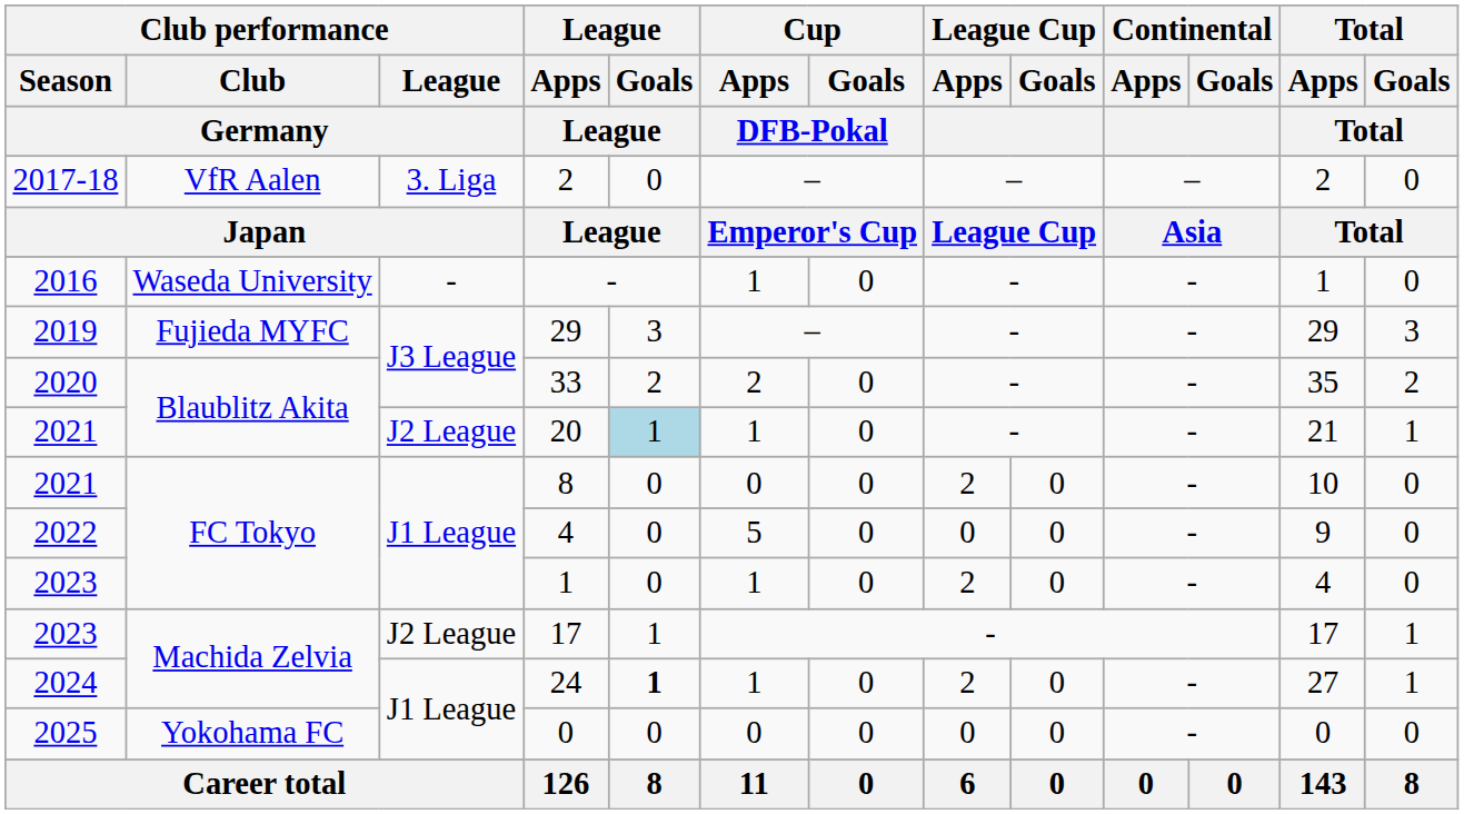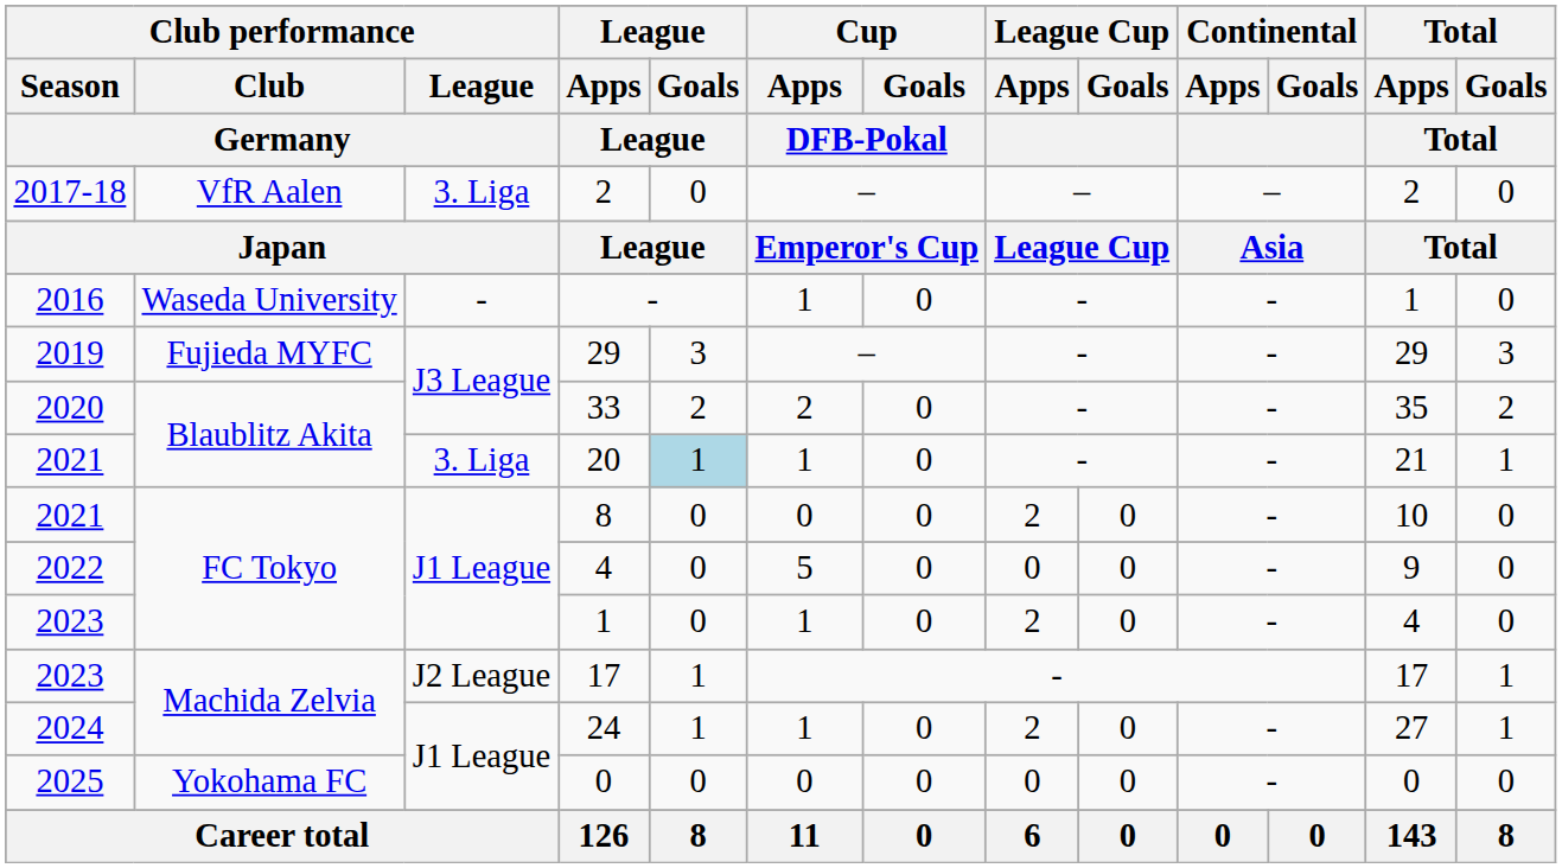 <table class="wikitable" style="text-align:center;">
 <tr>
 <th colspan=3>Club performance</th>
 <th colspan=2>League</th>
 <th colspan=2>Cup</th>
 <th colspan=2>League Cup</th>
 <th colspan=2>Continental</th>
 <th colspan=2>Total</th>
 </tr>
 <tr>
 <th>Season</th>
 <th>Club</th>
 <th>League</th>
 <th>Apps</th>
 <th>Goals</th>
 <th>Apps</th>
 <th>Goals</th>
 <th>Apps</th>
 <th>Goals</th>
 <th>Apps</th>
 <th>Goals</th>
 <th>Apps</th>
 <th>Goals</th>
 </tr>
 <tr>
 <th colspan=3>Germany</th>
 <th colspan=2>League</th>
 <th colspan=2><a href='#'>DFB-Pokal</a></th>
 <th colspan=2></th>
 <th colspan=2></th>
 <th colspan=2>Total</th>
 </tr>
 <tr>
 <td><a href='#'>2017-18</a></td>
 <td rowspan="1"><a href='#'>VfR Aalen</a></td>
 <td rowspan="1"><a href='#'>3. Liga</a></td>
 <td>2</td>
 <td>0</td>
 <td colspan="2">–</td>
 <td colspan="2">–</td>
 <td colspan="2">–</td>
 <td>2</td>
 <td>0</td>
 </tr>
 <tr>
 <th colspan=3>Japan</th>
 <th colspan=2>League</th>
 <th colspan=2><a href='#'>Emperor's Cup</a></th>
 <th colspan=2><a href='#'>League Cup</a></th>
 <th colspan=2><a href='#'>Asia</a></th>
 <th colspan=2>Total</th>
 </tr>
 <tr>
 <td><a href='#'>2016</a></td>
 <td rowspan="1"><a href='#'>Waseda University</a></td>
 <td rowspan="1">-</td>
 <td colspan=2>-</td>
 <td>1</td>
 <td>0</td>
 <td colspan=2>-</td>
 <td colspan=2>-</td>
 <td>1</td>
 <td>0</td>
 </tr>
 <tr>
 <td><a href='#'>2019</a></td>
 <td rowspan="1"><a href='#'>Fujieda MYFC</a></td>
 <td rowspan="2"><a href='#'>J3 League</a></td>
 <td>29</td>
 <td>3</td>
 <td colspan="2">–</td>
 <td colspan=2>-</td>
 <td colspan=2>-</td>
 <td>29</td>
 <td>3</td>
 </tr>
 <tr>
 <td><a href='#'>2020</a></td>
 <td rowspan="2"><a href='#'>Blaublitz Akita</a></td>
 <td>33</td>
 <td>2</td>
 <td>2</td>
 <td>0</td>
 <td colspan=2>-</td>
 <td colspan=2>-</td>
 <td>35</td>
 <td>2</td>
 </tr>
 <tr>
 <td><a href='#'>2021</a></td>
-<td><a href='#'>J2 League</a></td>
+<td rowspan="1"><a href='#'>3. Liga</a></td>
 <td>20</td>
 <td style="background: lightblue;">1</td>
 <td>1</td>
 <td>0</td>
 <td colspan=2>-</td>
 <td colspan=2>-</td>
 <td>21</td>
 <td>1</td>
 </tr>
 <tr>
 <td><a href='#'>2021</a></td>
 <td rowspan="3"><a href='#'>FC Tokyo</a></td>
 <td rowspan="3"><a href='#'>J1 League</a></td>
 <td>8</td>
 <td>0</td>
 <td>0</td>
 <td>0</td>
 <td>2</td>
 <td>0</td>
 <td colspan=2>-</td>
 <td>10</td>
 <td>0</td>
 </tr>
 <tr>
 <td><a href='#'>2022</a></td>
 <td>4</td>
 <td>0</td>
 <td>5</td>
 <td>0</td>
 <td>0</td>
 <td>0</td>
 <td colspan=2>-</td>
 <td>9</td>
 <td>0</td>
 </tr>
 <tr>
 <td><a href='#'>2023</a></td>
 <td>1</td>
 <td>0</td>
 <td>1</td>
 <td>0</td>
 <td>2</td>
 <td>0</td>
 <td colspan=2>-</td>
 <td>4</td>
 <td>0</td>
 </tr>
 <tr>
 <td><a href='#'>2023</a></td>
 <td rowspan="2"><a href='#'>Machida Zelvia</a></td>
 <td>J2 League</td>
 <td>17</td>
 <td>1</td>
 <td colspan=6>-</td>
 <td>17</td>
 <td>1</td>
 </tr>
 <tr>
 <td><a href='#'>2024</a></td>
 <td rowspan="2">J1 League</td>
 <td>24</td>
-<td><strong>1</strong></td>
+<td>1</td>
 <td>1</td>
 <td>0</td>
 <td>2</td>
 <td>0</td>
 <td colspan=2>-</td>
 <td>27</td>
 <td>1</td>
 </tr>
 <tr>
 <td><a href='#'>2025</a></td>
 <td><a href='#'>Yokohama FC</a></td>
 <td>0</td>
 <td>0</td>
 <td>0</td>
 <td>0</td>
 <td>0</td>
 <td>0</td>
 <td colspan=2>-</td>
 <td>0</td>
 <td>0</td>
 </tr>
 <tr>
 <th colspan=3>Career total</th>
 <th>126</th>
 <th>8</th>
 <th>11</th>
 <th>0</th>
 <th>6</th>
 <th>0</th>
 <th>0</th>
 <th>0</th>
 <th>143</th>
 <th>8</th>
 </tr>
 </table>
